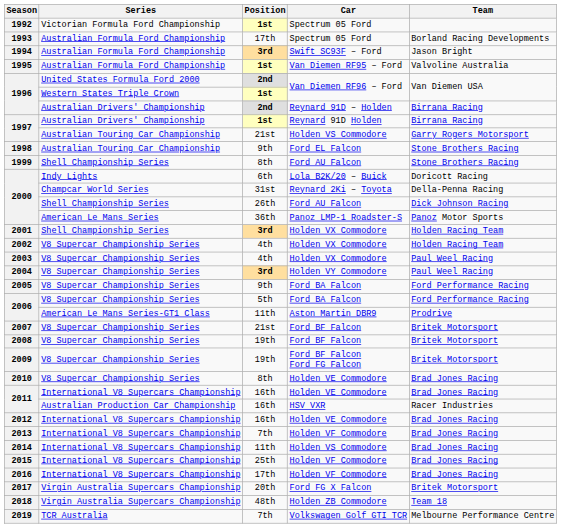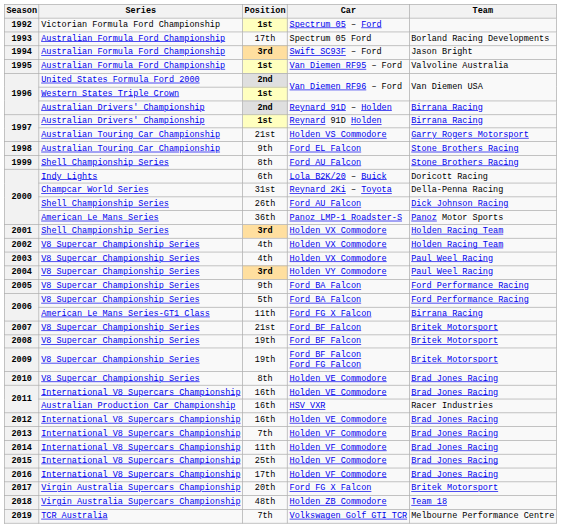 <table class="wikitable" style="font-size: 95%;">
 <tr>
 <th>Season</th>
 <th>Series</th>
 <th>Position</th>
 <th>Car</th>
 <th>Team</th>
 </tr>
 <tr>
 <th>1992</th>
 <td>Victorian Formula Ford Championship</td>
 <td align="center" style="background: #ffffbf"><strong>1st</strong></td>
-<td>Spectrum 05 Ford</td>
+<td><a href='#'>Spectrum 05</a> – <a href='#'>Ford</a></td>
 <td></td>
 </tr>
 <tr>
 <th>1993</th>
 <td><a href='#'>Australian Formula Ford Championship</a></td>
 <td align="center">17th</td>
 <td>Spectrum 05 Ford</td>
 <td>Borland Racing Developments</td>
 </tr>
 <tr>
 <th>1994</th>
 <td><a href='#'>Australian Formula Ford Championship</a></td>
 <td align="center" style="background: #ffdf9f"><strong>3rd</strong></td>
 <td><a href='#'>Swift SC93F</a> – Ford</td>
 <td>Jason Bright</td>
 </tr>
 <tr>
 <th>1995</th>
 <td><a href='#'>Australian Formula Ford Championship</a></td>
 <td align="center" style="background: #ffffbf"><strong>1st</strong></td>
 <td><a href='#'>Van Diemen RF95</a> – Ford</td>
 <td>Valvoline Australia</td>
 </tr>
 <tr>
 <th rowspan=3>1996</th>
 <td><a href='#'>United States Formula Ford 2000</a></td>
 <td align="center" style="background: #dfdfdf"><strong>2nd</strong></td>
 <td rowspan=2><a href='#'>Van Diemen RF96</a> – Ford</td>
 <td rowspan=2>Van Diemen USA</td>
 </tr>
 <tr>
 <td><a href='#'>Western States Triple Crown</a></td>
 <td align="center" style="background: #ffffbf"><strong>1st</strong></td>
 </tr>
 <tr>
 <td><a href='#'>Australian Drivers' Championship</a></td>
 <td align="center" style="background: #dfdfdf"><strong>2nd</strong></td>
 <td><a href='#'>Reynard 91D</a> – <a href='#'>Holden</a></td>
 <td><a href='#'>Birrana Racing</a></td>
 </tr>
 <tr>
 <th rowspan=2>1997</th>
 <td><a href='#'>Australian Drivers' Championship</a></td>
 <td align="center" style="background: #ffffbf"><strong>1st</strong></td>
 <td><a href='#'>Reynard</a> 91D <a href='#'>Holden</a></td>
 <td><a href='#'>Birrana Racing</a></td>
 </tr>
 <tr>
 <td><a href='#'>Australian Touring Car Championship</a></td>
 <td align="center">21st</td>
 <td><a href='#'>Holden VS Commodore</a></td>
 <td><a href='#'>Garry Rogers Motorsport</a></td>
 </tr>
 <tr>
 <th>1998</th>
 <td><a href='#'>Australian Touring Car Championship</a></td>
 <td align="center">9th</td>
 <td><a href='#'>Ford EL Falcon</a></td>
 <td><a href='#'>Stone Brothers Racing</a></td>
 </tr>
 <tr>
 <th>1999</th>
 <td><a href='#'>Shell Championship Series</a></td>
 <td align="center">8th</td>
 <td><a href='#'>Ford AU Falcon</a></td>
 <td><a href='#'>Stone Brothers Racing</a></td>
 </tr>
 <tr>
 <th rowspan=4>2000</th>
 <td><a href='#'>Indy Lights</a></td>
 <td align="center">6th</td>
 <td><a href='#'>Lola B2K/20</a> – <a href='#'>Buick</a></td>
 <td>Doricott Racing</td>
 </tr>
 <tr>
 <td><a href='#'>Champcar World Series</a></td>
 <td align="center">31st</td>
 <td><a href='#'>Reynard 2Ki</a> – <a href='#'>Toyota</a></td>
 <td>Della-Penna Racing</td>
 </tr>
 <tr>
 <td><a href='#'>Shell Championship Series</a></td>
 <td align="center">26th</td>
 <td><a href='#'>Ford AU Falcon</a></td>
 <td><a href='#'>Dick Johnson Racing</a></td>
 </tr>
 <tr>
 <td><a href='#'>American Le Mans Series</a></td>
 <td align="center">36th</td>
 <td><a href='#'>Panoz LMP-1 Roadster-S</a></td>
 <td><a href='#'>Panoz</a> Motor Sports</td>
 </tr>
 <tr>
 <th>2001</th>
 <td><a href='#'>Shell Championship Series</a></td>
 <td align="center" style="background: #ffdf9f"><strong>3rd</strong></td>
 <td><a href='#'>Holden VX Commodore</a></td>
 <td><a href='#'>Holden Racing Team</a></td>
 </tr>
 <tr>
 <th>2002</th>
 <td><a href='#'>V8 Supercar Championship Series</a></td>
 <td align="center">4th</td>
 <td><a href='#'>Holden VX Commodore</a></td>
 <td><a href='#'>Holden Racing Team</a></td>
 </tr>
 <tr>
 <th>2003</th>
 <td><a href='#'>V8 Supercar Championship Series</a></td>
 <td align="center">4th</td>
 <td><a href='#'>Holden VX Commodore</a></td>
 <td><a href='#'>Paul Weel Racing</a></td>
 </tr>
 <tr>
 <th>2004</th>
 <td><a href='#'>V8 Supercar Championship Series</a></td>
 <td align="center" style="background: #ffdf9f"><strong>3rd</strong></td>
 <td><a href='#'>Holden VY Commodore</a></td>
 <td><a href='#'>Paul Weel Racing</a></td>
 </tr>
 <tr>
 <th>2005</th>
 <td><a href='#'>V8 Supercar Championship Series</a></td>
 <td align="center">9th</td>
 <td><a href='#'>Ford BA Falcon</a></td>
 <td><a href='#'>Ford Performance Racing</a></td>
 </tr>
 <tr>
 <th rowspan=2>2006</th>
 <td><a href='#'>V8 Supercar Championship Series</a></td>
 <td align="center">5th</td>
 <td><a href='#'>Ford BA Falcon</a></td>
 <td><a href='#'>Ford Performance Racing</a></td>
 </tr>
 <tr>
 <td><a href='#'>American Le Mans Series-GT1 Class</a></td>
 <td align="center">11th</td>
-<td><a href='#'>Aston Martin DBR9</a></td>
-<td><a href='#'>Prodrive</a></td>
+<td><a href='#'>Ford FG X Falcon</a></td>
+<td><a href='#'>Birrana Racing</a></td>
 </tr>
 <tr>
 <th>2007</th>
 <td><a href='#'>V8 Supercar Championship Series</a></td>
 <td align="center">21st</td>
 <td><a href='#'>Ford BF Falcon</a></td>
 <td><a href='#'>Britek Motorsport</a></td>
 </tr>
 <tr>
 <th>2008</th>
 <td><a href='#'>V8 Supercar Championship Series</a></td>
 <td align="center">19th</td>
 <td><a href='#'>Ford BF Falcon</a></td>
 <td><a href='#'>Britek Motorsport</a></td>
 </tr>
 <tr>
 <th>2009</th>
 <td><a href='#'>V8 Supercar Championship Series</a></td>
 <td align="center">19th</td>
 <td><a href='#'>Ford BF Falcon</a><br><a href='#'>Ford FG Falcon</a></td>
 <td><a href='#'>Britek Motorsport</a></td>
 </tr>
 <tr>
 <th>2010</th>
 <td><a href='#'>V8 Supercar Championship Series</a></td>
 <td align="center">8th</td>
 <td><a href='#'>Holden VE Commodore</a></td>
 <td><a href='#'>Brad Jones Racing</a></td>
 </tr>
 <tr>
 <th rowspan=2>2011</th>
 <td><a href='#'>International V8 Supercars Championship</a></td>
 <td align="center">16th</td>
 <td><a href='#'>Holden VE Commodore</a></td>
 <td><a href='#'>Brad Jones Racing</a></td>
 </tr>
 <tr>
 <td><a href='#'>Australian Production Car Championship</a></td>
 <td align="center">16th</td>
 <td><a href='#'>HSV VXR</a></td>
 <td>Racer Industries</td>
 </tr>
 <tr>
 <th>2012</th>
 <td><a href='#'>International V8 Supercars Championship</a></td>
 <td align="center">16th</td>
 <td><a href='#'>Holden VE Commodore</a></td>
 <td><a href='#'>Brad Jones Racing</a></td>
 </tr>
 <tr>
 <th>2013</th>
 <td><a href='#'>International V8 Supercars Championship</a></td>
 <td align="center">7th</td>
 <td><a href='#'>Holden VF Commodore</a></td>
 <td><a href='#'>Brad Jones Racing</a></td>
 </tr>
 <tr>
 <th>2014</th>
 <td><a href='#'>International V8 Supercars Championship</a></td>
 <td align="center">11th</td>
-<td><a href='#'>Holden VS Commodore</a></td>
+<td><a href='#'>Holden VF Commodore</a></td>
 <td><a href='#'>Brad Jones Racing</a></td>
 </tr>
 <tr>
 <th>2015</th>
 <td><a href='#'>International V8 Supercars Championship</a></td>
 <td align="center">25th</td>
 <td><a href='#'>Holden VF Commodore</a></td>
 <td><a href='#'>Brad Jones Racing</a></td>
 </tr>
 <tr>
 <th>2016</th>
 <td><a href='#'>International V8 Supercars Championship</a></td>
 <td align="center">17th</td>
 <td><a href='#'>Holden VF Commodore</a></td>
 <td><a href='#'>Brad Jones Racing</a></td>
 </tr>
 <tr>
 <th>2017</th>
 <td><a href='#'>Virgin Australia Supercars Championship</a></td>
 <td align="center">20th</td>
 <td><a href='#'>Ford FG X Falcon</a></td>
 <td><a href='#'>Britek Motorsport</a></td>
 </tr>
 <tr>
 <th>2018</th>
 <td><a href='#'>Virgin Australia Supercars Championship</a></td>
 <td align="center">48th</td>
 <td><a href='#'>Holden ZB Commodore</a></td>
 <td><a href='#'>Team 18</a></td>
 </tr>
 <tr>
 <th>2019</th>
 <td><a href='#'>TCR Australia</a></td>
 <td align="center">7th</td>
 <td><a href='#'>Volkswagen Golf GTI TCR</a></td>
 <td>Melbourne Performance Centre</td>
 </tr>
 </table>
